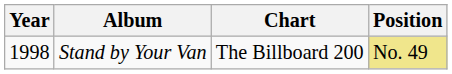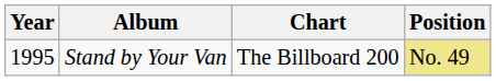 <table class="wikitable">
 <tr>
 <th>Year</th>
 <th>Album</th>
 <th>Chart</th>
 <th>Position</th>
 </tr>
 <tr>
-<td>1998</td>
+<td>1995</td>
 <td><em>Stand by Your Van</em></td>
 <td>The Billboard 200</td>
 <td style="background: khaki;">No. 49</td>
 </tr>
 </table>
